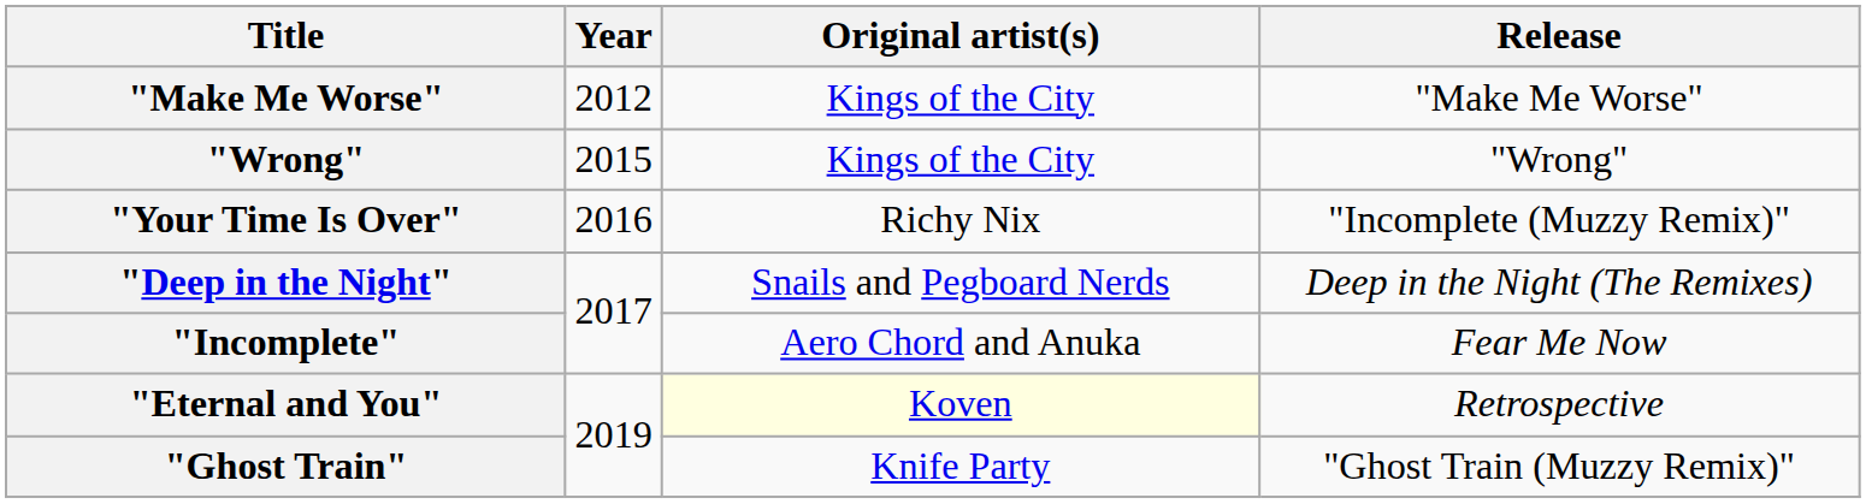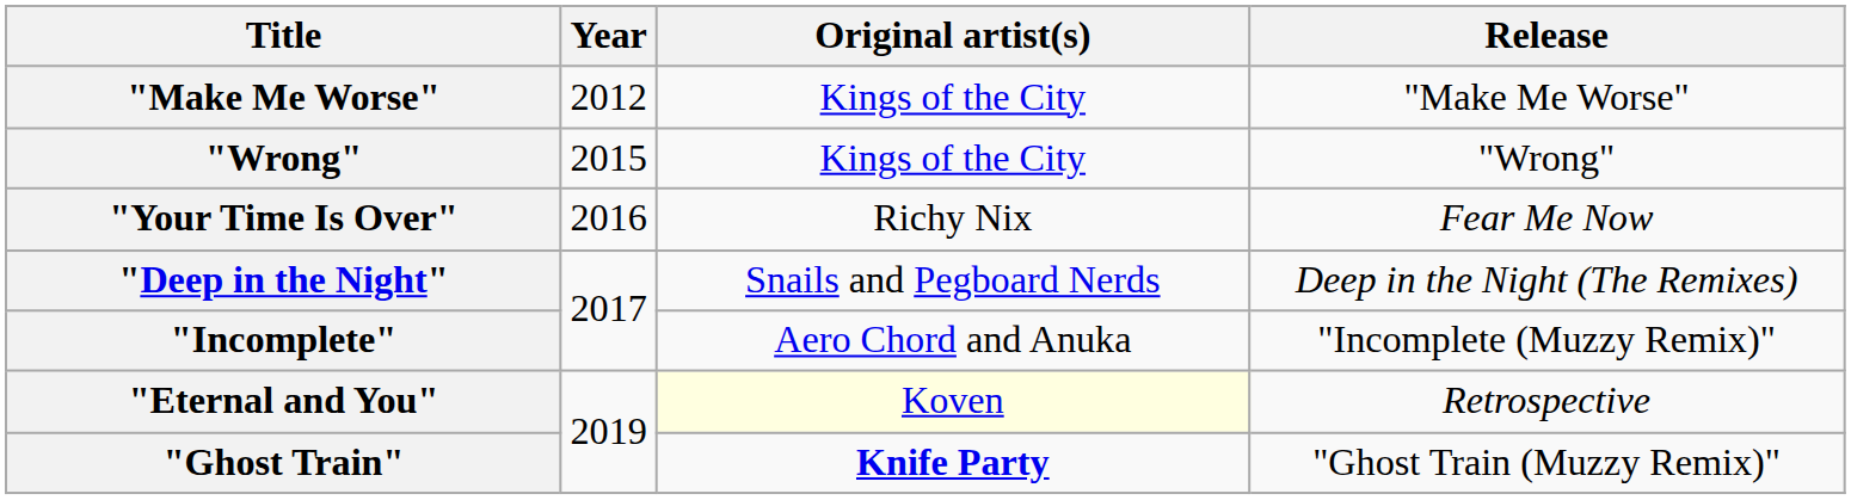 <table class="wikitable plainrowheaders" style="text-align:center;">
 <tr>
 <th scope="col" style="width:14em;">Title</th>
 <th scope="col">Year</th>
 <th scope="col" style="width:15em;">Original artist(s)</th>
 <th scope="col" style="width:15em;">Release</th>
 </tr>
 <tr>
 <th scope="row">"Make Me Worse"</th>
 <td>2012</td>
 <td><a href='#'>Kings of the City</a></td>
 <td>"Make Me Worse"</td>
 </tr>
 <tr>
 <th scope="row">"Wrong"</th>
 <td>2015</td>
 <td><a href='#'>Kings of the City</a></td>
 <td>"Wrong"</td>
 </tr>
 <tr>
 <th scope="row">"Your Time Is Over"</th>
 <td>2016</td>
 <td>Richy Nix</td>
-<td>"Incomplete (Muzzy Remix)"</td>
+<td><em>Fear Me Now</em></td>
 </tr>
 <tr>
 <th scope="row">"<a href='#'>Deep in the Night</a>"</th>
 <td rowspan="2">2017</td>
 <td><a href='#'>Snails</a> and <a href='#'>Pegboard Nerds</a></td>
 <td><em>Deep in the Night (The Remixes)</em></td>
 </tr>
 <tr>
 <th scope="row">"Incomplete"</th>
 <td><a href='#'>Aero Chord</a> and Anuka</td>
-<td><em>Fear Me Now</em></td>
+<td>"Incomplete (Muzzy Remix)"</td>
 </tr>
 <tr>
 <th scope="row">"Eternal and You"</th>
 <td rowspan="2">2019</td>
 <td style="background: lightyellow;"><a href='#'>Koven</a></td>
 <td><em>Retrospective</em></td>
 </tr>
 <tr>
 <th scope="row">"Ghost Train"</th>
-<td><a href='#'>Knife Party</a></td>
+<td><strong><a href='#'>Knife Party</a></strong></td>
 <td>"Ghost Train (Muzzy Remix)"</td>
 </tr>
 </table>
